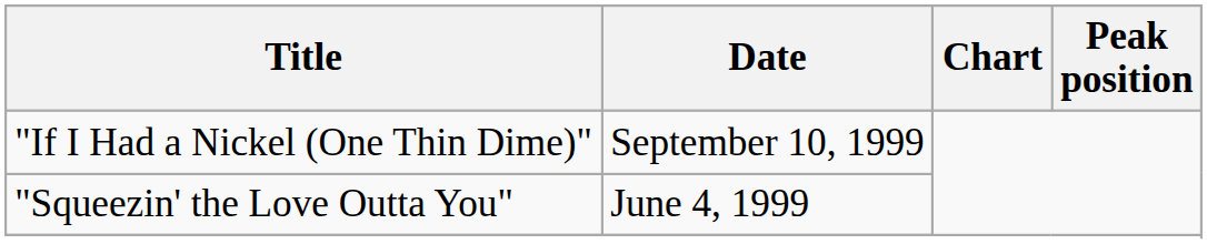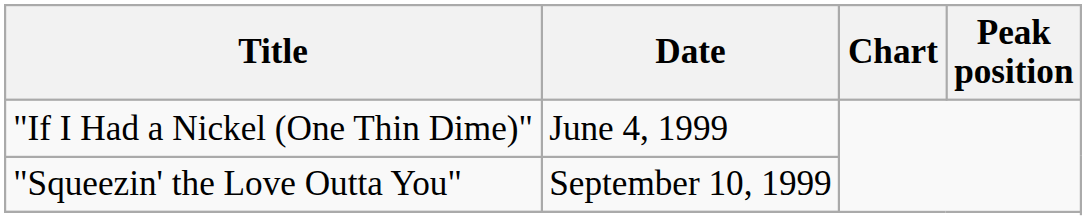 <table class="wikitable">
 <tr>
 <th>Title</th>
 <th>Date</th>
 <th>Chart</th>
 <th>Peak<br>position</th>
 </tr>
 <tr>
 <td>"If I Had a Nickel (One Thin Dime)"</td>
-<td>September 10, 1999<br></td>
+<td>June 4, 1999<br></td>
 </tr>
 <tr>
 <td>"Squeezin' the Love Outta You"</td>
-<td>June 4, 1999<br></td>
+<td>September 10, 1999<br></td>
 </tr>
 <tr>
 </tr>
 </table>
